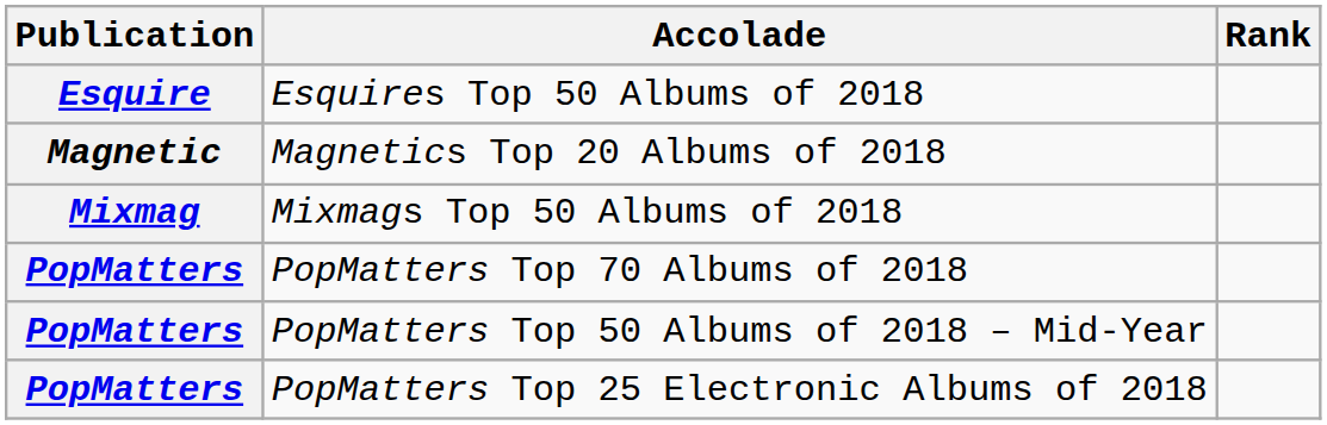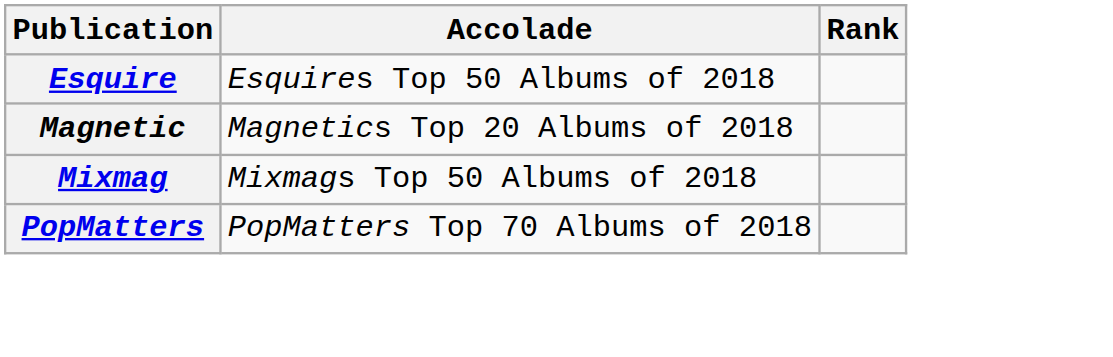 <table class="wikitable sortable plainrowheaders">
 <tr>
 <th scope="col">Publication</th>
 <th scope="col">Accolade</th>
 <th scope="col">Rank</th>
 </tr>
 <tr>
 <th scope="row"><em><a href='#'>Esquire</a></em></th>
 <td><em>Esquire</em>s Top 50 Albums of 2018</td>
 <td></td>
 </tr>
 <tr>
 <th scope="row"><em>Magnetic</em></th>
 <td><em>Magnetic</em>s Top 20 Albums of 2018</td>
 <td></td>
 </tr>
 <tr>
 <th scope="row"><em><a href='#'>Mixmag</a></em></th>
 <td><em>Mixmag</em>s Top 50 Albums of 2018</td>
 <td></td>
 </tr>
 <tr>
 <th scope="row"><em><a href='#'>PopMatters</a></em></th>
 <td><em>PopMatters</em> Top 70 Albums of 2018</td>
 <td></td>
 </tr>
-<tr>
-<th scope="row"><em><a href='#'>PopMatters</a></em></th>
-<td><em>PopMatters</em> Top 50 Albums of 2018 – Mid-Year</td>
-<td></td>
-</tr>
-<tr>
-<th scope="row"><em><a href='#'>PopMatters</a></em></th>
-<td><em>PopMatters</em> Top 25 Electronic Albums of 2018</td>
-<td></td>
-</tr>
 </table>
